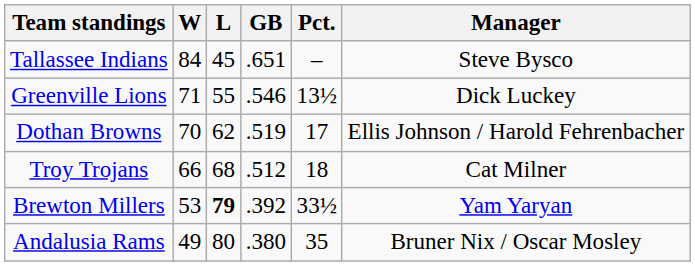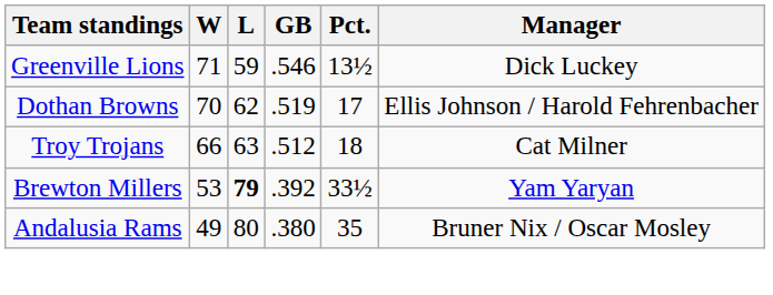 <table class="wikitable">
 <tr>
 <th>Team standings</th>
 <th>W</th>
 <th>L</th>
 <th>GB</th>
 <th>Pct.</th>
 <th>Manager</th>
 </tr>
 <tr align=center>
-<td><a href='#'>Tallassee Indians</a></td>
-<td>84</td>
-<td>45</td>
-<td>.651</td>
-<td>–</td>
-<td>Steve Bysco</td>
-</tr>
-<tr align=center>
 <td><a href='#'>Greenville Lions</a></td>
 <td>71</td>
-<td>55</td>
+<td>59</td>
 <td>.546</td>
 <td>13½</td>
 <td>Dick Luckey</td>
 </tr>
 <tr align=center>
 <td><a href='#'>Dothan Browns</a></td>
 <td>70</td>
 <td>62</td>
 <td>.519</td>
 <td>17</td>
 <td>Ellis Johnson / Harold Fehrenbacher</td>
 </tr>
 <tr align=center>
 <td><a href='#'>Troy Trojans</a></td>
 <td>66</td>
-<td>68</td>
+<td>63</td>
 <td>.512</td>
 <td>18</td>
 <td>Cat Milner</td>
 </tr>
 <tr align=center>
 <td><a href='#'>Brewton Millers</a></td>
 <td>53</td>
 <td><strong>79</strong></td>
 <td>.392</td>
 <td>33½</td>
 <td><a href='#'>Yam Yaryan</a></td>
 </tr>
 <tr align=center>
 <td><a href='#'>Andalusia Rams</a></td>
 <td>49</td>
 <td>80</td>
 <td>.380</td>
 <td>35</td>
 <td>Bruner Nix / Oscar Mosley</td>
 </tr>
 </table>
